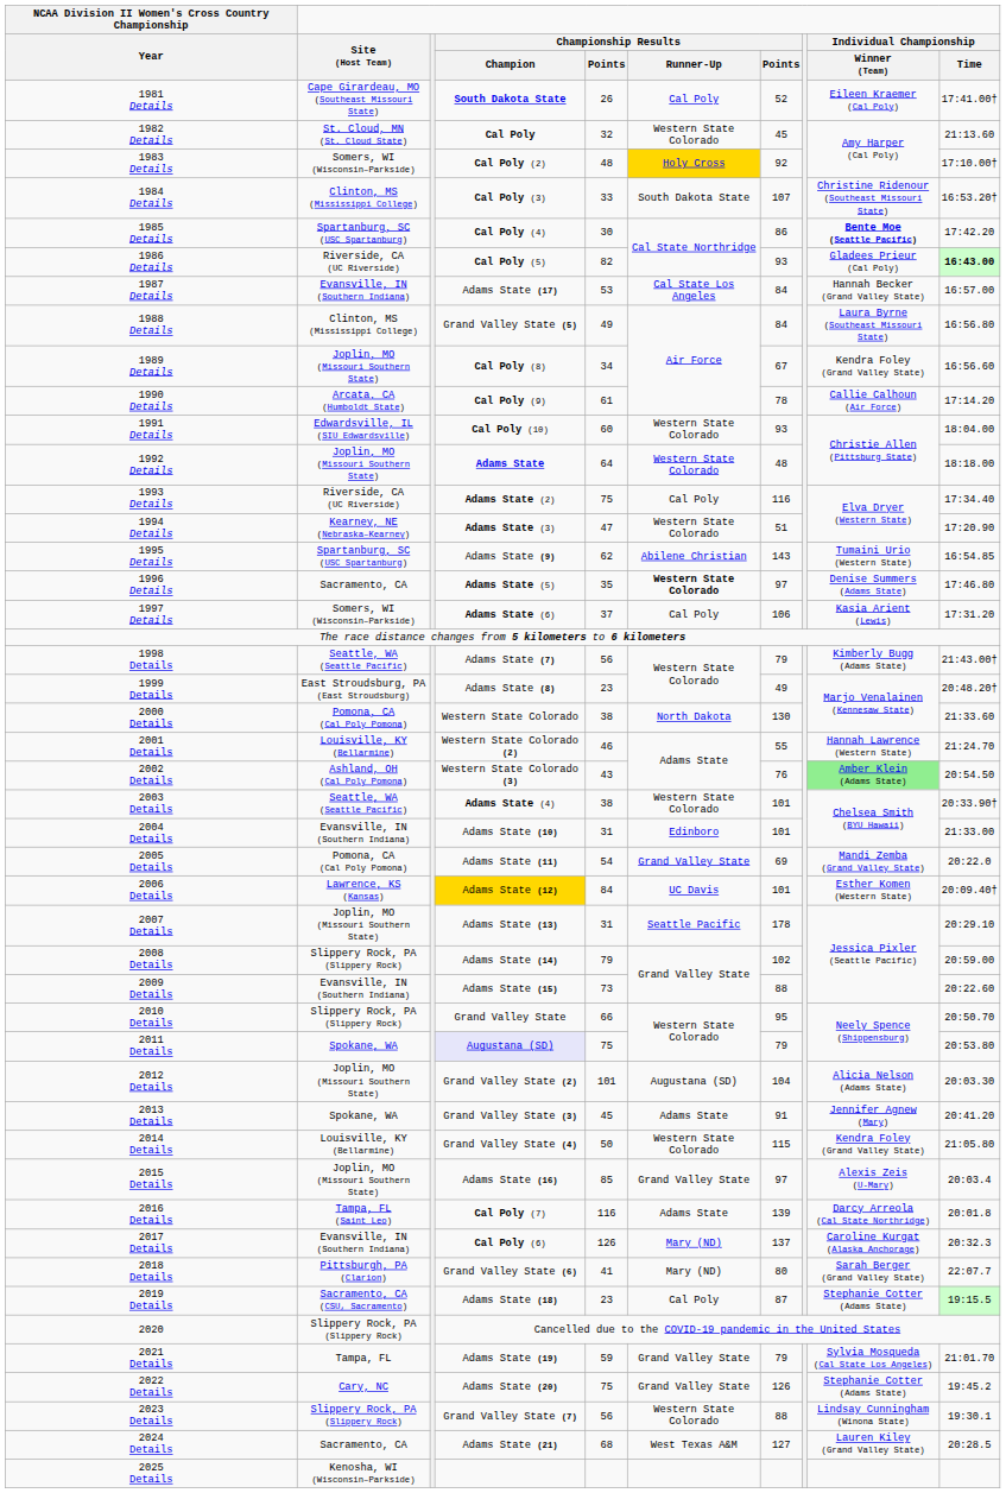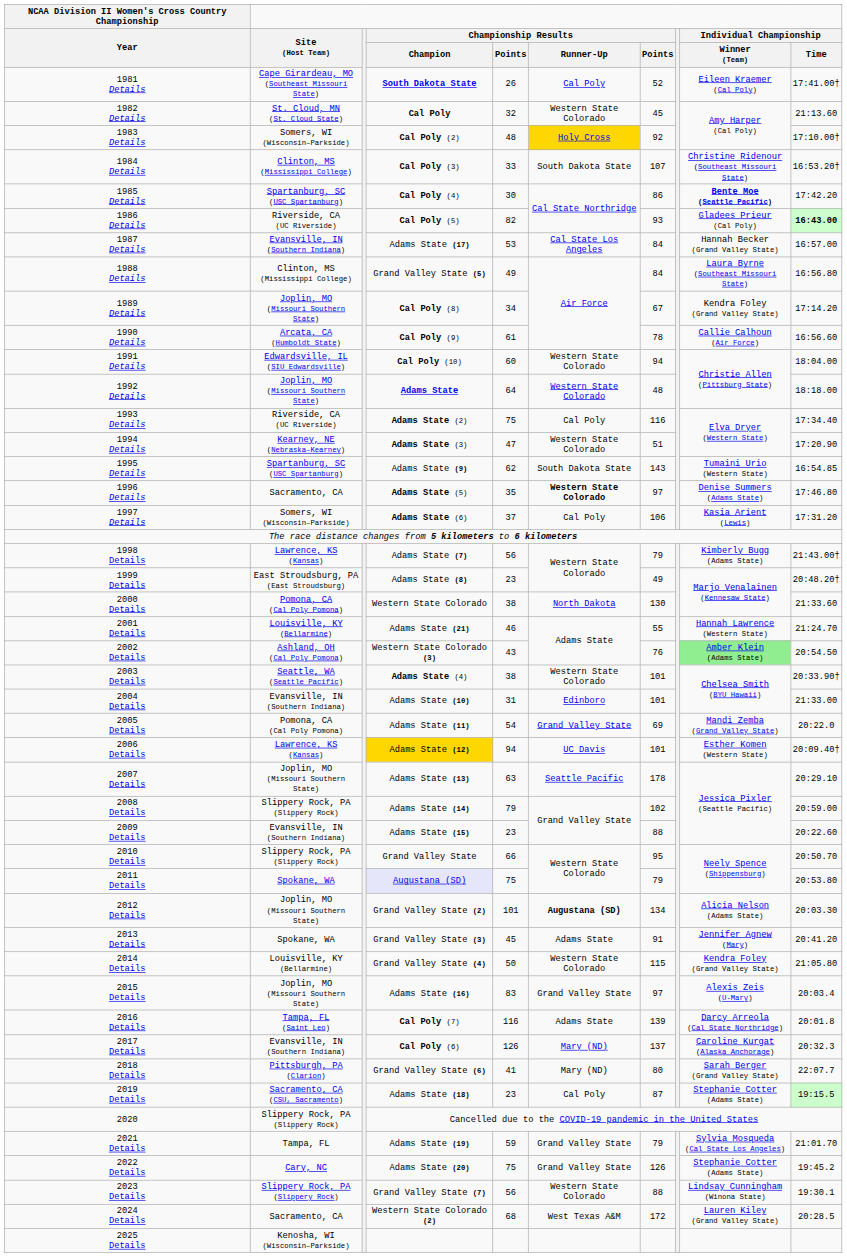 <table class="wikitable" style="text-align:center">
 <tr>
 <th style=>NCAA Division II Women's Cross Country Championship</th>
 </tr>
 <tr>
 <th rowspan="2">Year</th>
 <th rowspan="2">Site<br><small>(Host Team)</small></th>
 <th rowspan="19"></th>
 <th colspan=4>Championship Results</th>
 <th rowspan="19"></th>
 <th colspan=2>Individual Championship</th>
 </tr>
 <tr>
 <th>Champion</th>
 <th>Points</th>
 <th>Runner-Up</th>
 <th>Points</th>
 <th>Winner<br><small>(Team)</small></th>
 <th>Time</th>
 </tr>
 <tr>
 <td>1981<br><em><a href='#'>Details</a></em></td>
 <td><a href='#'>Cape Girardeau, MO</a><br><small>(<a href='#'>Southeast Missouri State</a>)</small></td>
 <td><strong><a href='#'>South Dakota State</a></strong></td>
 <td>26</td>
 <td><a href='#'>Cal Poly</a></td>
 <td>52</td>
 <td><a href='#'>Eileen Kraemer</a><br><small>(<a href='#'>Cal Poly</a>)</small></td>
 <td>17:41.00†</td>
 </tr>
 <tr>
 <td>1982<br><em><a href='#'>Details</a></em></td>
 <td><a href='#'>St. Cloud, MN</a><br><small>(<a href='#'>St. Cloud State</a>)</small></td>
 <td><strong>Cal Poly</strong></td>
 <td>32</td>
 <td>Western State Colorado</td>
 <td>45</td>
 <td rowspan="2"><a href='#'>Amy Harper</a><br><small>(Cal Poly)</small></td>
 <td>21:13.60</td>
 </tr>
 <tr>
 <td>1983<br><em><a href='#'>Details</a></em></td>
 <td>Somers, WI<br><small>(Wisconsin–Parkside)</small></td>
 <td><strong>Cal Poly</strong> <small>(2)</small></td>
 <td>48</td>
 <td style="background: gold;"><a href='#'>Holy Cross</a></td>
 <td>92</td>
 <td>17:10.00†</td>
 </tr>
 <tr>
 <td>1984<br><em><a href='#'>Details</a></em></td>
 <td><a href='#'>Clinton, MS</a><br><small>(<a href='#'>Mississippi College</a>)</small></td>
 <td><strong>Cal Poly</strong> <small>(3)</small></td>
 <td>33</td>
 <td>South Dakota State</td>
 <td>107</td>
 <td><a href='#'>Christine Ridenour</a><br><small>(<a href='#'>Southeast Missouri State</a>)</small></td>
 <td>16:53.20†</td>
 </tr>
 <tr>
 <td>1985<br><em><a href='#'>Details</a></em></td>
 <td><a href='#'>Spartanburg, SC</a><br><small>(<a href='#'>USC Spartanburg</a>)</small></td>
 <td><strong>Cal Poly</strong> <small>(4)</small></td>
 <td>30</td>
 <td rowspan="2"><a href='#'>Cal State Northridge</a></td>
 <td>86</td>
 <td><strong><a href='#'>Bente Moe</a><br><small>(<a href='#'>Seattle Pacific</a>)</small></strong></td>
 <td>17:42.20</td>
 </tr>
 <tr>
 <td>1986<br><em><a href='#'>Details</a></em></td>
 <td>Riverside, CA<br><small>(UC Riverside)</small></td>
 <td><strong>Cal Poly</strong> <small>(5)</small></td>
 <td>82</td>
 <td>93</td>
 <td><a href='#'>Gladees Prieur</a><br><small>(Cal Poly)</small></td>
 <td bgcolor="#CCFFCC"><strong>16:43.00</strong></td>
 </tr>
 <tr>
 <td>1987<br><em><a href='#'>Details</a></em></td>
 <td><a href='#'>Evansville, IN</a><br><small>(<a href='#'>Southern Indiana</a>)</small></td>
 <td></strong>Adams State<strong> <small>(17)</small></td>
 <td>53</td>
 <td><a href='#'>Cal State Los Angeles</a></td>
 <td>84</td>
 <td>Hannah Becker<br><small>(Grand Valley State)</small></td>
 <td>16:57.00</td>
 </tr>
 <tr>
 <td>1988<br><em><a href='#'>Details</a></em></td>
 <td>Clinton, MS<br><small>(Mississippi College)</small></td>
 <td></strong>Grand Valley State<strong> <small>(5)</small></td>
 <td>49</td>
 <td rowspan="3"><a href='#'>Air Force</a></td>
 <td>84</td>
 <td><a href='#'>Laura Byrne</a><br><small>(<a href='#'>Southeast Missouri State</a>)</small></td>
 <td>16:56.80</td>
 </tr>
 <tr>
 <td>1989<br><em><a href='#'>Details</a></em></td>
 <td><a href='#'>Joplin, MO</a><br><small>(<a href='#'>Missouri Southern State</a>)</small></td>
 <td><strong>Cal Poly</strong> <small>(8)</small></td>
 <td>34</td>
 <td>67</td>
 <td>Kendra Foley<br><small>(Grand Valley State)</small></td>
-<td>16:56.60</td>
+<td>17:14.20</td>
 </tr>
 <tr>
 <td>1990<br><em><a href='#'>Details</a></em></td>
 <td><a href='#'>Arcata, CA</a><br><small>(<a href='#'>Humboldt State</a>)</small></td>
 <td><strong>Cal Poly</strong> <small>(9)</small></td>
 <td>61</td>
 <td>78</td>
 <td><a href='#'>Callie Calhoun</a><br><small>(<a href='#'>Air Force</a>)</small></td>
-<td>17:14.20</td>
+<td>16:56.60</td>
 </tr>
 <tr>
 <td>1991<br><em><a href='#'>Details</a></em></td>
 <td><a href='#'>Edwardsville, IL</a><br><small>(<a href='#'>SIU Edwardsville</a>)</small></td>
 <td><strong>Cal Poly</strong> <small>(10)</small></td>
 <td>60</td>
 <td>Western State Colorado</td>
-<td>93</td>
+<td>94</td>
 <td rowspan="2"><a href='#'>Christie Allen</a><br><small>(<a href='#'>Pittsburg State</a>)</small></td>
 <td>18:04.00</td>
 </tr>
 <tr>
 <td>1992<br><em><a href='#'>Details</a></em></td>
 <td><a href='#'>Joplin, MO</a><br><small>(<a href='#'>Missouri Southern State</a>)</small></td>
 <td><strong><a href='#'>Adams State</a></strong></td>
 <td>64</td>
 <td><a href='#'>Western State Colorado</a></td>
 <td>48</td>
 <td>18:18.00</td>
 </tr>
 <tr>
 <td>1993<br><em><a href='#'>Details</a></em></td>
 <td>Riverside, CA<br><small>(UC Riverside)</small></td>
 <td><strong>Adams State</strong> <small>(2)</small></td>
 <td>75</td>
 <td>Cal Poly</td>
 <td>116</td>
 <td rowspan="2"><a href='#'>Elva Dryer</a><br><small>(<a href='#'>Western State</a>)</small></td>
 <td>17:34.40</td>
 </tr>
 <tr>
 <td>1994<br><em><a href='#'>Details</a></em></td>
 <td><a href='#'>Kearney, NE</a><br><small>(<a href='#'>Nebraska–Kearney</a>)</small></td>
 <td><strong>Adams State</strong> <small>(3)</small></td>
 <td>47</td>
 <td>Western State Colorado</td>
 <td>51</td>
 <td>17:20.90</td>
 </tr>
 <tr>
 <td>1995<br><em><a href='#'>Details</a></em></td>
 <td><a href='#'>Spartanburg, SC</a><br><small>(<a href='#'>USC Spartanburg</a>)</small></td>
 <td></strong>Adams State<strong> <small>(9)</small></td>
 <td>62</td>
-<td><a href='#'>Abilene Christian</a></td>
+<td>South Dakota State</td>
 <td>143</td>
 <td><a href='#'>Tumaini Urio</a><br><small>(Western State)</small></td>
 <td>16:54.85</td>
 </tr>
 <tr>
 <td>1996<br><em><a href='#'>Details</a></em></td>
 <td>Sacramento, CA</td>
 <td><strong>Adams State</strong> <small>(5)</small></td>
 <td>35</td>
 <td><strong>Western State Colorado</strong></td>
 <td>97</td>
 <td><a href='#'>Denise Summers</a><br><small>(<a href='#'>Adams State</a>)</small></td>
 <td>17:46.80</td>
 </tr>
 <tr>
 <td>1997<br><em><a href='#'>Details</a></em></td>
 <td>Somers, WI<br><small>(Wisconsin–Parkside)</small></td>
 <td><strong>Adams State</strong> <small>(6)</small></td>
 <td>37</td>
 <td>Cal Poly</td>
 <td>106</td>
 <td><a href='#'>Kasia Arient</a><br><small>(<a href='#'>Lewis</a>)</small></td>
 <td>17:31.20</td>
 </tr>
 <tr>
 <td colspan=10><em>The race distance changes from <strong>5 kilometers</strong> to <strong>6 kilometers<strong><em></td>
 </tr>
 <tr>
 <td>1998<br></em><a href='#'>Details</a><em></td>
-<td><a href='#'>Seattle, WA</a><br><small>(<a href='#'>Seattle Pacific</a>)</small></td>
+<td><a href='#'>Lawrence, KS</a><br><small>(<a href='#'>Kansas</a>)</small></td>
 <th rowspan="28"></th>
 <td></strong>Adams State<strong> <small>(7)</small></td>
 <td>56</td>
 <td rowspan="2">Western State Colorado</td>
 <td>79</td>
 <th rowspan="22"></th>
 <td><a href='#'>Kimberly Bugg</a><br><small>(Adams State)</small></td>
 <td>21:43.00†</td>
 </tr>
 <tr>
 <td>1999<br></em><a href='#'>Details</a><em></td>
 <td>East Stroudsburg, PA<br><small>(East Stroudsburg)</small></td>
 <td></strong>Adams State<strong> <small>(8)</small></td>
 <td>23</td>
 <td>49</td>
 <td rowspan="2"><a href='#'>Marjo Venalainen</a><br><small>(<a href='#'>Kennesaw State</a>)</small></td>
 <td>20:48.20†</td>
 </tr>
 <tr>
 <td>2000<br></em><a href='#'>Details</a><em></td>
 <td><a href='#'>Pomona, CA</a><br><small>(<a href='#'>Cal Poly Pomona</a>)</small></td>
 <td></strong>Western State Colorado<strong></td>
 <td>38</td>
 <td><a href='#'>North Dakota</a></td>
 <td>130</td>
 <td>21:33.60</td>
 </tr>
 <tr>
 <td>2001<br></em><a href='#'>Details</a><em></td>
 <td><a href='#'>Louisville, KY</a><br><small>(<a href='#'>Bellarmine</a>)</small></td>
-<td></strong>Western State Colorado<strong> <small>(2)</small></td>
+<td></strong>Adams State<strong> <small>(21)</small></td>
 <td>46</td>
 <td rowspan="2">Adams State</td>
 <td>55</td>
 <td><a href='#'>Hannah Lawrence</a><br><small>(Western State)</small></td>
 <td>21:24.70</td>
 </tr>
 <tr>
 <td>2002<br></em><a href='#'>Details</a><em></td>
 <td><a href='#'>Ashland, OH</a><br><small>(<a href='#'>Cal Poly Pomona</a>)</small></td>
 <td></strong>Western State Colorado<strong> <small>(3)</small></td>
 <td>43</td>
 <td>76</td>
 <td style="background: lightgreen;"><a href='#'>Amber Klein</a><br><small>(Adams State)</small></td>
 <td>20:54.50</td>
 </tr>
 <tr>
 <td>2003<br></em><a href='#'>Details</a><em></td>
 <td><a href='#'>Seattle, WA</a><br><small>(<a href='#'>Seattle Pacific</a>)</small></td>
 <td><strong>Adams State</strong> <small>(4)</small></td>
 <td>38</td>
 <td>Western State Colorado</td>
 <td>101</td>
 <td rowspan="2"><a href='#'>Chelsea Smith</a><br><small>(<a href='#'>BYU Hawaii</a>)</small></td>
 <td>20:33.90†</td>
 </tr>
 <tr>
 <td>2004<br></em><a href='#'>Details</a><em></td>
 <td>Evansville, IN<br><small>(Southern Indiana)</small></td>
 <td></strong>Adams State<strong> <small>(10)</small></td>
 <td>31</td>
 <td><a href='#'>Edinboro</a></td>
 <td>101</td>
 <td>21:33.00</td>
 </tr>
 <tr>
 <td>2005<br></em><a href='#'>Details</a><em></td>
 <td>Pomona, CA<br><small>(Cal Poly Pomona)</small></td>
 <td></strong>Adams State<strong> <small>(11)</small></td>
 <td>54</td>
 <td><a href='#'>Grand Valley State</a></td>
 <td>69</td>
 <td><a href='#'>Mandi Zemba</a><br><small>(<a href='#'>Grand Valley State</a>)</small></td>
 <td>20:22.0</td>
 </tr>
 <tr>
 <td>2006<br></em><a href='#'>Details</a><em></td>
 <td><a href='#'>Lawrence, KS</a><br><small>(<a href='#'>Kansas</a>)</small></td>
 <td style="background: gold;"></strong>Adams State<strong> <small>(12)</small></td>
-<td>84</td>
+<td>94</td>
 <td><a href='#'>UC Davis</a></td>
 <td>101</td>
 <td><a href='#'>Esther Komen</a><br><small>(Western State)</small></td>
 <td>20:09.40†</td>
 </tr>
 <tr>
 <td>2007<br></em><a href='#'>Details</a><em></td>
 <td>Joplin, MO<br><small>(Missouri Southern State)</small></td>
 <td></strong>Adams State<strong> <small>(13)</small></td>
-<td>31</td>
+<td>63</td>
 <td><a href='#'>Seattle Pacific</a></td>
 <td>178</td>
 <td rowspan="3"><a href='#'>Jessica Pixler</a><br><small>(Seattle Pacific)</small></td>
 <td>20:29.10</td>
 </tr>
 <tr>
 <td>2008<br></em><a href='#'>Details</a><em></td>
 <td>Slippery Rock, PA<br><small>(Slippery Rock)</small></td>
 <td></strong>Adams State<strong> <small>(14)</small></td>
 <td>79</td>
 <td rowspan="2">Grand Valley State</td>
 <td>102</td>
 <td>20:59.00</td>
 </tr>
 <tr>
 <td>2009<br></em><a href='#'>Details</a><em></td>
 <td>Evansville, IN<br><small>(Southern Indiana)</small></td>
 <td></strong>Adams State<strong> <small>(15)</small></td>
-<td>73</td>
+<td>23</td>
 <td>88</td>
 <td>20:22.60</td>
 </tr>
 <tr>
 <td>2010<br></em><a href='#'>Details</a><em></td>
 <td>Slippery Rock, PA<br><small>(Slippery Rock)</small></td>
 <td></strong>Grand Valley State<strong></td>
 <td>66</td>
 <td rowspan="2">Western State Colorado</td>
 <td>95</td>
 <td rowspan="2"><a href='#'>Neely Spence</a><br><small>(<a href='#'>Shippensburg</a>)</small></td>
 <td>20:50.70</td>
 </tr>
 <tr>
 <td>2011<br></em><a href='#'>Details</a><em></td>
 <td><a href='#'>Spokane, WA</a></td>
 <td style="background: lavender;"></strong><a href='#'>Augustana (SD)</a><strong></td>
 <td>75</td>
 <td>79</td>
 <td>20:53.80</td>
 </tr>
 <tr>
 <td>2012<br></em><a href='#'>Details</a><em></td>
 <td>Joplin, MO<br><small>(Missouri Southern State)</small></td>
 <td></strong>Grand Valley State<strong> <small>(2)</small></td>
 <td>101</td>
-<td>Augustana (SD)</td>
-<td>104</td>
+<td><strong>Augustana (SD)</strong></td>
+<td>134</td>
 <td><a href='#'>Alicia Nelson</a><br><small>(Adams State)</small></td>
 <td>20:03.30</td>
 </tr>
 <tr>
 <td>2013<br></em><a href='#'>Details</a><em></td>
 <td>Spokane, WA</td>
 <td></strong>Grand Valley State<strong> <small>(3)</small></td>
 <td>45</td>
 <td>Adams State</td>
 <td>91</td>
 <td><a href='#'>Jennifer Agnew</a><br><small>(<a href='#'>Mary</a>)</small></td>
 <td>20:41.20</td>
 </tr>
 <tr>
 <td>2014<br></em><a href='#'>Details</a><em></td>
 <td>Louisville, KY<br><small>(Bellarmine)</small></td>
 <td></strong>Grand Valley State<strong> <small>(4)</small></td>
 <td>50</td>
 <td>Western State Colorado</td>
 <td>115</td>
 <td><a href='#'>Kendra Foley</a><br><small>(Grand Valley State)</small></td>
 <td>21:05.80</td>
 </tr>
 <tr>
 <td>2015<br></em><a href='#'>Details</a><em></td>
 <td>Joplin, MO<br><small>(Missouri Southern State)</small></td>
 <td></strong>Adams State<strong> <small>(16)</small></td>
-<td>85</td>
+<td>83</td>
 <td>Grand Valley State</td>
 <td>97</td>
 <td><a href='#'>Alexis Zeis</a><br><small>(<a href='#'>U-Mary</a>)</small></td>
 <td>20:03.4</td>
 </tr>
 <tr>
 <td>2016<br></em><a href='#'>Details</a><em></td>
 <td><a href='#'>Tampa, FL</a><br><small>(<a href='#'>Saint Leo</a>)</small></td>
 <td><strong>Cal Poly</strong> <small>(7)</small></td>
 <td>116</td>
 <td>Adams State</td>
 <td>139</td>
 <td><a href='#'>Darcy Arreola</a><br><small>(<a href='#'>Cal State Northridge</a>)</small></td>
 <td>20:01.8</td>
 </tr>
 <tr>
 <td>2017<br></em><a href='#'>Details</a><em></td>
 <td>Evansville, IN<br><small>(Southern Indiana)</small></td>
 <td><strong>Cal Poly</strong> <small>(6)</small></td>
 <td>126</td>
 <td><a href='#'>Mary (ND)</a></td>
 <td>137</td>
 <td><a href='#'>Caroline Kurgat</a><br><small>(<a href='#'>Alaska Anchorage</a>)</small></td>
 <td>20:32.3</td>
 </tr>
 <tr>
 <td>2018<br></em><a href='#'>Details</a><em></td>
 <td><a href='#'>Pittsburgh, PA</a><br><small>(<a href='#'>Clarion</a>)</small></td>
 <td></strong>Grand Valley State<strong> <small>(6)</small></td>
 <td>41</td>
 <td>Mary (ND)</td>
 <td>80</td>
 <td><a href='#'>Sarah Berger</a><br><small>(Grand Valley State)</small></td>
 <td>22:07.7</td>
 </tr>
 <tr>
 <td>2019<br></em><a href='#'>Details</a><em></td>
 <td><a href='#'>Sacramento, CA</a><br><small>(<a href='#'>CSU, Sacramento</a>)</small></td>
 <td></strong>Adams State<strong> <small>(18)</small></td>
 <td>23</td>
 <td>Cal Poly</td>
 <td>87</td>
 <td><a href='#'>Stephanie Cotter</a><br><small>(Adams State)</small></td>
 <td bgcolor="#CCFFCC"></strong>19:15.5<strong></td>
 </tr>
 <tr>
 <td>2020</td>
 <td>Slippery Rock, PA<br><small>(Slippery Rock)</small></td>
 <td colspan=7></em>Cancelled due to the <a href='#'>COVID-19 pandemic in the United States</a><em></td>
 </tr>
 <tr>
 <td>2021<br></em><a href='#'>Details</a><em></td>
 <td>Tampa, FL</td>
 <td></strong>Adams State<strong> <small>(19)</small></td>
 <td>59</td>
 <td>Grand Valley State</td>
 <td>79</td>
 <th rowspan="5"></th>
 <td><a href='#'>Sylvia Mosqueda</a><br><small>(<a href='#'>Cal State Los Angeles</a>)</small></td>
 <td>21:01.70</td>
 </tr>
 <tr>
 <td>2022<br></em><a href='#'>Details</a><em></td>
 <td><a href='#'>Cary, NC</a></td>
 <td></strong>Adams State<strong> <small>(20)</small></td>
 <td>75</td>
 <td>Grand Valley State</td>
 <td>126</td>
 <td><a href='#'>Stephanie Cotter</a><br><small>(Adams State)</small></td>
 <td>19:45.2</td>
 </tr>
 <tr>
 <td>2023<br></em><a href='#'>Details</a><em></td>
 <td><a href='#'>Slippery Rock, PA</a><br><small>(<a href='#'>Slippery Rock</a>)</small></td>
 <td></strong>Grand Valley State<strong> <small>(7)</small></td>
 <td>56</td>
 <td>Western State Colorado</td>
 <td>88</td>
 <td><a href='#'>Lindsay Cunningham</a><br><small>(Winona State)</small></td>
 <td>19:30.1</td>
 </tr>
 <tr>
 <td>2024<br></em><a href='#'>Details</a><em></td>
 <td>Sacramento, CA</td>
-<td></strong>Adams State<strong> <small>(21)</small></td>
+<td></strong>Western State Colorado<strong> <small>(2)</small></td>
 <td>68</td>
 <td>West Texas A&M</td>
-<td>127</td>
+<td>172</td>
 <td><a href='#'>Lauren Kiley</a><br><small>(Grand Valley State)</small></td>
 <td>20:28.5</td>
 </tr>
 <tr>
 <td>2025<br></em><a href='#'>Details</a><em></td>
 <td>Kenosha, WI<br><small>(Wisconsin–Parkside)</small></td>
 <td></td>
 <td></td>
 <td></td>
 <td></td>
 <td></td>
 <td></td>
 </tr>
 </table>
